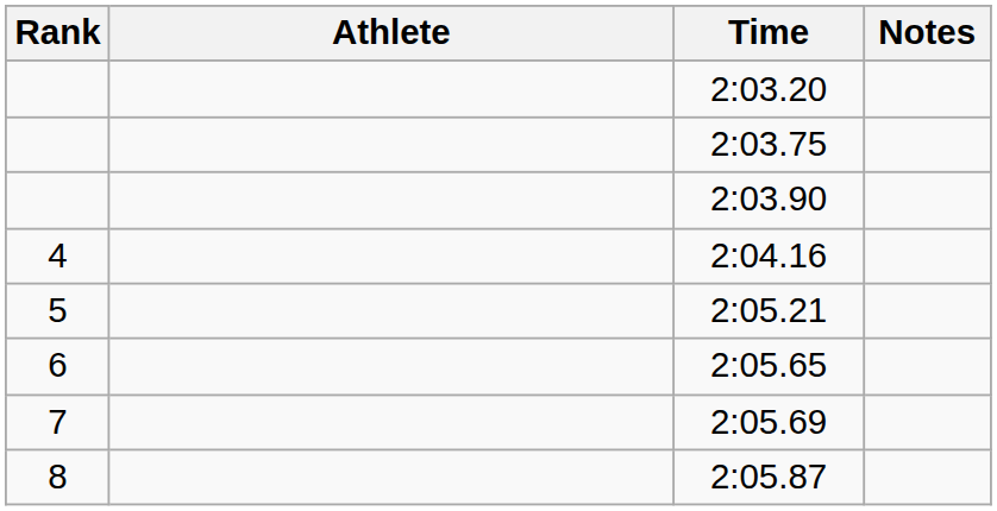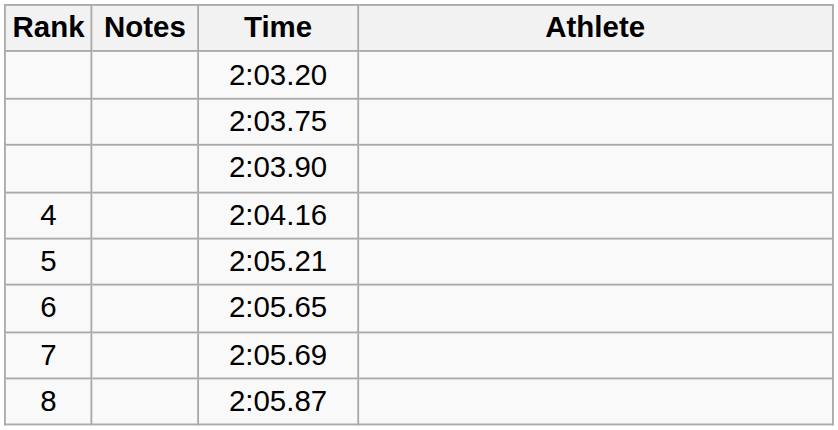 <table class="wikitable" style="text-align:center">
 <tr>
 <th width=40>Rank</th>
+<th width=50>Notes</th>
+<th width=80>Time</th>
 <th width=250>Athlete</th>
-<th width=80>Time</th>
-<th width=50>Notes</th>
 </tr>
 <tr>
 <td></td>
+<td></td>
+<td>2:03.20</td>
 <td align="left"></td>
-<td>2:03.20</td>
-<td></td>
 </tr>
 <tr>
 <td></td>
+<td></td>
+<td>2:03.75</td>
 <td align="left"></td>
-<td>2:03.75</td>
-<td></td>
 </tr>
 <tr>
 <td></td>
+<td></td>
+<td>2:03.90</td>
 <td align="left"></td>
-<td>2:03.90</td>
-<td></td>
 </tr>
 <tr>
 <td>4</td>
+<td></td>
+<td>2:04.16</td>
 <td align="left"></td>
-<td>2:04.16</td>
-<td></td>
 </tr>
 <tr>
 <td>5</td>
+<td></td>
+<td>2:05.21</td>
 <td align="left"></td>
-<td>2:05.21</td>
-<td></td>
 </tr>
 <tr>
 <td>6</td>
+<td></td>
+<td>2:05.65</td>
 <td align="left"></td>
-<td>2:05.65</td>
-<td></td>
 </tr>
 <tr>
 <td>7</td>
+<td></td>
+<td>2:05.69</td>
 <td align="left"></td>
-<td>2:05.69</td>
-<td></td>
 </tr>
 <tr>
 <td>8</td>
+<td></td>
+<td>2:05.87</td>
 <td align="left"></td>
-<td>2:05.87</td>
-<td></td>
 </tr>
 </table>
